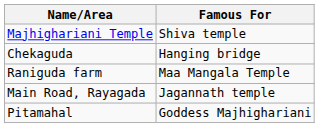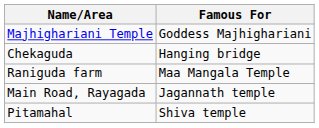 <table class="wikitable" border="1">
 <tr>
 <th>Name/Area</th>
 <th>Famous For</th>
 </tr>
 <tr>
 <td><a href='#'>Majhighariani Temple</a></td>
-<td>Shiva temple</td>
+<td>Goddess Majhighariani</td>
 </tr>
 <tr>
 <td>Chekaguda</td>
 <td>Hanging bridge</td>
 </tr>
 <tr>
 <td>Raniguda farm</td>
 <td>Maa Mangala Temple</td>
 </tr>
 <tr>
 <td>Main Road, Rayagada</td>
 <td>Jagannath temple</td>
 </tr>
 <tr>
 <td>Pitamahal</td>
-<td>Goddess Majhighariani</td>
+<td>Shiva temple</td>
 </tr>
 </table>
